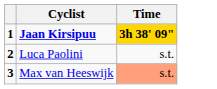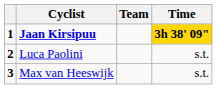 <table class="wikitable">
 <tr style="background:#ccccff;">
 <th></th>
 <th>Cyclist</th>
+<th>Team</th>
 <th>Time</th>
 </tr>
 <tr>
 <td><strong>1</strong></td>
 <td><strong><a href='#'>Jaan Kirsipuu</a></strong></td>
+<td><strong></strong></td>
 <td align="right" style="background: gold;"><strong>3h 38' 09"</strong></td>
 </tr>
 <tr>
 <td><strong>2</strong></td>
 <td><a href='#'>Luca Paolini</a></td>
+<td></td>
 <td align="right">s.t.</td>
 </tr>
 <tr>
 <td><strong>3</strong></td>
 <td><a href='#'>Max van Heeswijk</a></td>
-<td align="right" style="background: lightsalmon;">s.t.</td>
+<td></td>
+<td align="right">s.t.</td>
 </tr>
 </table>
